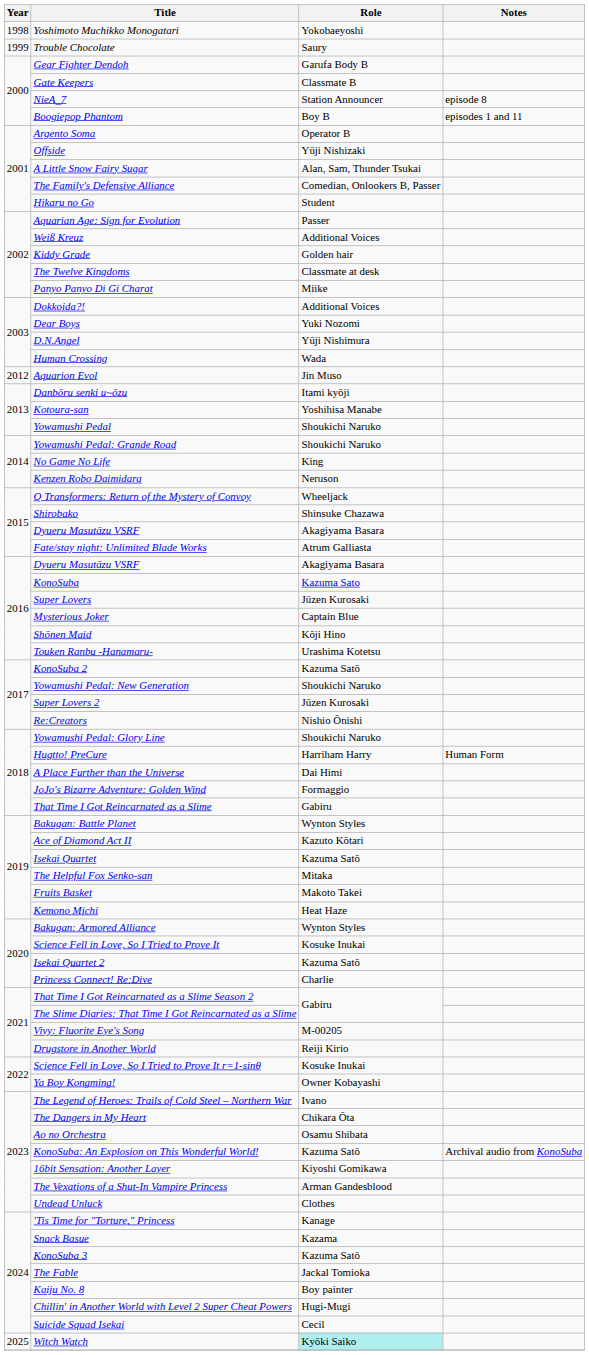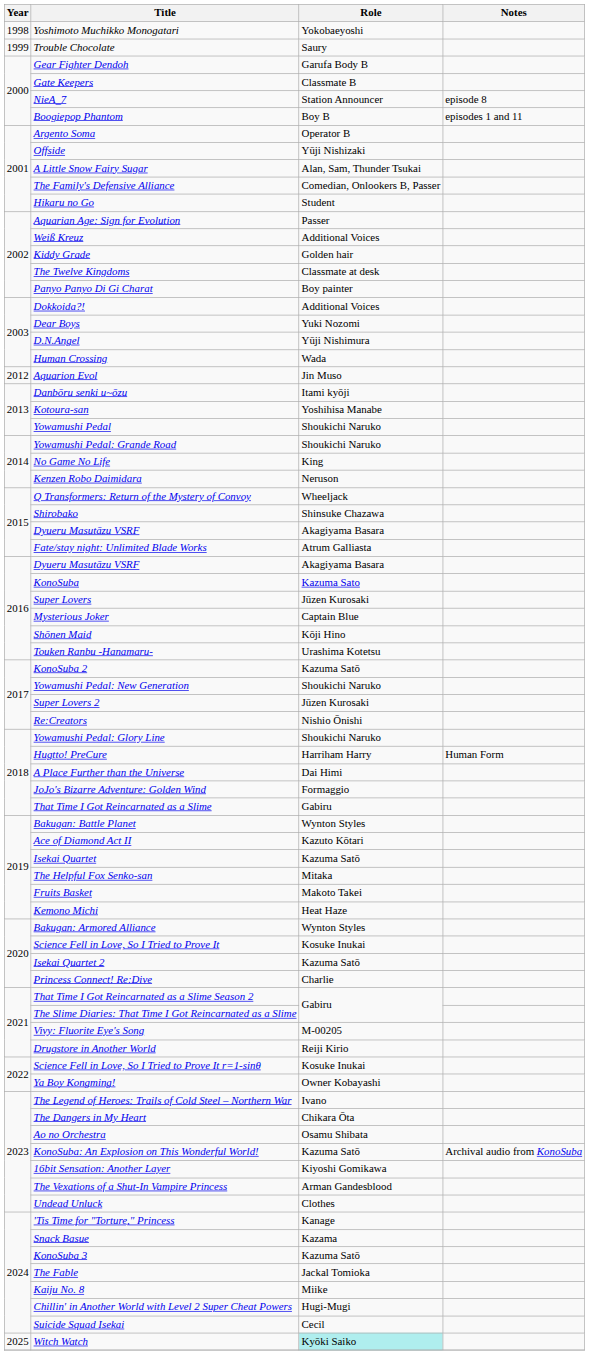 <table class="wikitable">
 <tr>
 <th>Year</th>
 <th>Title</th>
 <th>Role</th>
 <th>Notes</th>
 </tr>
 <tr>
 <td rowspan="1">1998</td>
 <td><em>Yoshimoto Muchikko Monogatari</em></td>
 <td>Yokobaeyoshi</td>
 <td></td>
 </tr>
 <tr>
 <td rowspan="1">1999</td>
 <td><em>Trouble Chocolate</em></td>
 <td>Saury</td>
 <td></td>
 </tr>
 <tr>
 <td rowspan="4">2000</td>
 <td><em><a href='#'>Gear Fighter Dendoh</a></em></td>
 <td>Garufa Body B</td>
 <td></td>
 </tr>
 <tr>
 <td><em><a href='#'>Gate Keepers</a></em></td>
 <td>Classmate B</td>
 <td></td>
 </tr>
 <tr>
 <td><em><a href='#'>NieA_7</a></em></td>
 <td>Station Announcer</td>
 <td>episode 8</td>
 </tr>
 <tr>
 <td><em><a href='#'>Boogiepop Phantom</a></em></td>
 <td>Boy B</td>
 <td>episodes 1 and 11</td>
 </tr>
 <tr>
 <td rowspan="5">2001</td>
 <td><em><a href='#'>Argento Soma</a></em></td>
 <td>Operator B</td>
 <td></td>
 </tr>
 <tr>
 <td><em><a href='#'>Offside</a></em></td>
 <td>Yūji Nishizaki</td>
 <td></td>
 </tr>
 <tr>
 <td><em><a href='#'>A Little Snow Fairy Sugar</a></em></td>
 <td>Alan, Sam, Thunder Tsukai</td>
 <td></td>
 </tr>
 <tr>
 <td><em><a href='#'>The Family's Defensive Alliance</a></em></td>
 <td>Comedian, Onlookers B, Passer</td>
 <td></td>
 </tr>
 <tr>
 <td><em><a href='#'>Hikaru no Go</a></em></td>
 <td>Student</td>
 <td></td>
 </tr>
 <tr>
 <td rowspan="5">2002</td>
 <td><em><a href='#'>Aquarian Age: Sign for Evolution</a></em></td>
 <td>Passer</td>
 <td></td>
 </tr>
 <tr>
 <td><em><a href='#'>Weiß Kreuz</a></em></td>
 <td>Additional Voices</td>
 <td></td>
 </tr>
 <tr>
 <td><em><a href='#'>Kiddy Grade</a></em></td>
 <td>Golden hair</td>
 <td></td>
 </tr>
 <tr>
 <td><em><a href='#'>The Twelve Kingdoms</a></em></td>
 <td>Classmate at desk</td>
 <td></td>
 </tr>
 <tr>
 <td><em><a href='#'>Panyo Panyo Di Gi Charat</a></em></td>
-<td>Miike</td>
+<td>Boy painter</td>
 <td></td>
 </tr>
 <tr>
 <td rowspan="4">2003</td>
 <td><em><a href='#'>Dokkoida?!</a></em></td>
 <td>Additional Voices</td>
 <td></td>
 </tr>
 <tr>
 <td><em><a href='#'>Dear Boys</a></em></td>
 <td>Yuki Nozomi</td>
 <td></td>
 </tr>
 <tr>
 <td><em><a href='#'>D.N.Angel</a></em></td>
 <td>Yūji Nishimura</td>
 <td></td>
 </tr>
 <tr>
 <td><em><a href='#'>Human Crossing</a></em></td>
 <td>Wada</td>
 <td></td>
 </tr>
 <tr>
 <td rowspan="1">2012</td>
 <td><em><a href='#'>Aquarion Evol</a></em></td>
 <td>Jin Muso</td>
 <td></td>
 </tr>
 <tr>
 <td rowspan="3">2013</td>
 <td><em><a href='#'>Danbōru senki u~ōzu</a></em></td>
 <td>Itami kyōji</td>
 <td></td>
 </tr>
 <tr>
 <td><em><a href='#'>Kotoura-san</a></em></td>
 <td>Yoshihisa Manabe</td>
 <td></td>
 </tr>
 <tr>
 <td><em><a href='#'>Yowamushi Pedal</a></em></td>
 <td>Shoukichi Naruko</td>
 <td></td>
 </tr>
 <tr>
 <td rowspan="3">2014</td>
 <td><em><a href='#'>Yowamushi Pedal: Grande Road</a></em></td>
 <td>Shoukichi Naruko</td>
 <td></td>
 </tr>
 <tr>
 <td><em><a href='#'>No Game No Life</a></em></td>
 <td>King</td>
 <td></td>
 </tr>
 <tr>
 <td><em><a href='#'>Kenzen Robo Daimidara</a></em></td>
 <td>Neruson</td>
 <td></td>
 </tr>
 <tr>
 <td rowspan="4">2015</td>
 <td><em><a href='#'>Q Transformers: Return of the Mystery of Convoy</a></em></td>
 <td>Wheeljack</td>
 <td></td>
 </tr>
 <tr>
 <td><em><a href='#'>Shirobako</a></em></td>
 <td>Shinsuke Chazawa</td>
 <td></td>
 </tr>
 <tr>
 <td><em><a href='#'>Dyueru Masutāzu VSRF</a></em></td>
 <td>Akagiyama Basara</td>
 <td></td>
 </tr>
 <tr>
 <td><em><a href='#'>Fate/stay night: Unlimited Blade Works</a></em></td>
 <td>Atrum Galliasta</td>
 <td></td>
 </tr>
 <tr>
 <td rowspan="6">2016</td>
 <td><em><a href='#'>Dyueru Masutāzu VSRF</a></em></td>
 <td>Akagiyama Basara</td>
 <td></td>
 </tr>
 <tr>
 <td><em><a href='#'>KonoSuba</a></em></td>
 <td><a href='#'>Kazuma Sato</a></td>
 <td></td>
 </tr>
 <tr>
 <td><em><a href='#'>Super Lovers</a></em></td>
 <td>Jūzen Kurosaki</td>
 <td></td>
 </tr>
 <tr>
 <td><em><a href='#'>Mysterious Joker</a></em></td>
 <td>Captain Blue</td>
 <td></td>
 </tr>
 <tr>
 <td><em><a href='#'>Shōnen Maid</a></em></td>
 <td>Kōji Hino</td>
 <td></td>
 </tr>
 <tr>
 <td><em><a href='#'>Touken Ranbu -Hanamaru-</a></em></td>
 <td>Urashima Kotetsu</td>
 <td></td>
 </tr>
 <tr>
 <td rowspan="4">2017</td>
 <td><em><a href='#'>KonoSuba 2</a></em></td>
 <td>Kazuma Satō</td>
 <td></td>
 </tr>
 <tr>
 <td><em><a href='#'>Yowamushi Pedal: New Generation</a></em></td>
 <td>Shoukichi Naruko</td>
 <td></td>
 </tr>
 <tr>
 <td><em><a href='#'>Super Lovers 2</a></em></td>
 <td>Jūzen Kurosaki</td>
 <td></td>
 </tr>
 <tr>
 <td><em><a href='#'>Re:Creators</a></em></td>
 <td>Nishio Ōnishi</td>
 <td></td>
 </tr>
 <tr>
 <td rowspan="5">2018</td>
 <td><em><a href='#'>Yowamushi Pedal: Glory Line</a></em></td>
 <td>Shoukichi Naruko</td>
 <td></td>
 </tr>
 <tr>
 <td><em><a href='#'>Hugtto! PreCure</a></em></td>
 <td>Harriham Harry</td>
 <td>Human Form</td>
 </tr>
 <tr>
 <td><em><a href='#'>A Place Further than the Universe</a></em></td>
 <td>Dai Himi</td>
 <td></td>
 </tr>
 <tr>
 <td><em><a href='#'>JoJo's Bizarre Adventure: Golden Wind</a></em></td>
 <td>Formaggio</td>
 <td></td>
 </tr>
 <tr>
 <td><em><a href='#'>That Time I Got Reincarnated as a Slime</a></em></td>
 <td>Gabiru</td>
 <td></td>
 </tr>
 <tr>
 <td rowspan="6">2019</td>
 <td><em><a href='#'>Bakugan: Battle Planet</a></em></td>
 <td>Wynton Styles</td>
 <td></td>
 </tr>
 <tr>
 <td><em><a href='#'>Ace of Diamond Act II</a></em></td>
 <td>Kazuto Kōtari</td>
 <td></td>
 </tr>
 <tr>
 <td><em><a href='#'>Isekai Quartet</a></em></td>
 <td>Kazuma Satō</td>
 <td></td>
 </tr>
 <tr>
 <td><em><a href='#'>The Helpful Fox Senko-san</a></em></td>
 <td>Mitaka</td>
 <td></td>
 </tr>
 <tr>
 <td><em><a href='#'>Fruits Basket</a></em></td>
 <td>Makoto Takei</td>
 <td></td>
 </tr>
 <tr>
 <td><em><a href='#'>Kemono Michi</a></em></td>
 <td>Heat Haze</td>
 <td></td>
 </tr>
 <tr>
 <td rowspan="4">2020</td>
 <td><em><a href='#'>Bakugan: Armored Alliance</a></em></td>
 <td>Wynton Styles</td>
 <td></td>
 </tr>
 <tr>
 <td><em><a href='#'>Science Fell in Love, So I Tried to Prove It</a></em></td>
 <td>Kosuke Inukai</td>
 <td></td>
 </tr>
 <tr>
 <td><em><a href='#'>Isekai Quartet 2</a></em></td>
 <td>Kazuma Satō</td>
 <td></td>
 </tr>
 <tr>
 <td><em><a href='#'>Princess Connect! Re:Dive</a></em></td>
 <td>Charlie</td>
 <td></td>
 </tr>
 <tr>
 <td rowspan="4">2021</td>
 <td><em><a href='#'>That Time I Got Reincarnated as a Slime Season 2</a></em></td>
 <td rowspan="2">Gabiru</td>
 </tr>
 <tr>
 <td><em><a href='#'>The Slime Diaries: That Time I Got Reincarnated as a Slime</a></em></td>
 <td></td>
 </tr>
 <tr>
 <td><em><a href='#'>Vivy: Fluorite Eye's Song</a></em></td>
 <td>M-00205</td>
 <td></td>
 </tr>
 <tr>
 <td><em><a href='#'>Drugstore in Another World</a></em></td>
 <td>Reiji Kirio</td>
 <td></td>
 </tr>
 <tr>
 <td rowspan="2">2022</td>
 <td><em><a href='#'>Science Fell in Love, So I Tried to Prove It r=1-sinθ</a></em></td>
 <td>Kosuke Inukai</td>
 <td></td>
 </tr>
 <tr>
 <td><em><a href='#'>Ya Boy Kongming!</a></em></td>
 <td>Owner Kobayashi</td>
 <td></td>
 </tr>
 <tr>
 <td rowspan="7">2023</td>
 <td><em><a href='#'>The Legend of Heroes: Trails of Cold Steel – Northern War</a></em></td>
 <td>Ivano</td>
 <td></td>
 </tr>
 <tr>
 <td><em><a href='#'>The Dangers in My Heart</a></em></td>
 <td>Chikara Ōta</td>
 <td></td>
 </tr>
 <tr>
 <td><em><a href='#'>Ao no Orchestra</a></em></td>
 <td>Osamu Shibata</td>
 <td></td>
 </tr>
 <tr>
 <td><em><a href='#'>KonoSuba: An Explosion on This Wonderful World!</a></em></td>
 <td>Kazuma Satō</td>
 <td>Archival audio from <em><a href='#'>KonoSuba</a></em></td>
 </tr>
 <tr>
 <td><em><a href='#'>16bit Sensation: Another Layer</a></em></td>
 <td>Kiyoshi Gomikawa</td>
 <td></td>
 </tr>
 <tr>
 <td><em><a href='#'>The Vexations of a Shut-In Vampire Princess</a></em></td>
 <td>Arman Gandesblood</td>
 <td></td>
 </tr>
 <tr>
 <td><em><a href='#'>Undead Unluck</a></em></td>
 <td>Clothes</td>
 <td></td>
 </tr>
 <tr>
 <td rowspan="7">2024</td>
 <td><em><a href='#'>'Tis Time for "Torture," Princess</a></em></td>
 <td>Kanage</td>
 <td></td>
 </tr>
 <tr>
 <td><em><a href='#'>Snack Basue</a></em></td>
 <td>Kazama</td>
 <td></td>
 </tr>
 <tr>
 <td><em><a href='#'>KonoSuba 3</a></em></td>
 <td>Kazuma Satō</td>
 <td></td>
 </tr>
 <tr>
 <td><em><a href='#'>The Fable</a></em></td>
 <td>Jackal Tomioka</td>
 <td></td>
 </tr>
 <tr>
 <td><em><a href='#'>Kaiju No. 8</a></em></td>
-<td>Boy painter</td>
+<td>Miike</td>
 <td></td>
 </tr>
 <tr>
 <td><em><a href='#'>Chillin' in Another World with Level 2 Super Cheat Powers</a></em></td>
 <td>Hugi-Mugi</td>
 <td></td>
 </tr>
 <tr>
 <td><em><a href='#'>Suicide Squad Isekai</a></em></td>
 <td>Cecil</td>
 <td></td>
 </tr>
 <tr>
 <td>2025</td>
 <td><em><a href='#'>Witch Watch</a></em></td>
 <td style="background: paleturquoise;">Kyōki Saiko</td>
 <td></td>
 </tr>
 <tr>
 </tr>
 </table>
